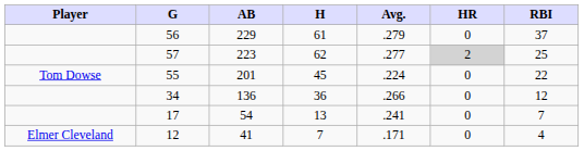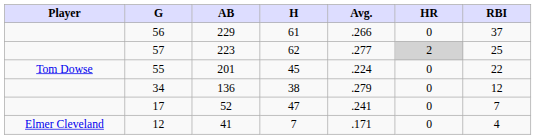 <table class="wikitable sortable">
 <tr>
 <th style="background:#ddf; width:16%;">Player</th>
 <th style="background:#ddf; width:9%;">G</th>
 <th style="background:#ddf; width:9%;">AB</th>
 <th style="background:#ddf; width:9%;">H</th>
 <th style="background:#ddf; width:9%;">Avg.</th>
 <th style="background:#ddf; width:9%;">HR</th>
 <th style="background:#ddf; width:9%;">RBI</th>
 </tr>
 <tr style="text-align:center;">
 <td></td>
 <td>56</td>
 <td>229</td>
 <td>61</td>
-<td>.279</td>
+<td>.266</td>
 <td>0</td>
 <td>37</td>
 </tr>
 <tr style="text-align:center;">
 <td></td>
 <td>57</td>
 <td>223</td>
 <td>62</td>
 <td>.277</td>
 <td style="background: lightgrey;">2</td>
 <td>25</td>
 </tr>
 <tr style="text-align:center;">
 <td><a href='#'>Tom Dowse</a></td>
 <td>55</td>
 <td>201</td>
 <td>45</td>
 <td>.224</td>
 <td>0</td>
 <td>22</td>
 </tr>
 <tr align=center>
 <td></td>
 <td>34</td>
 <td>136</td>
-<td>36</td>
-<td>.266</td>
+<td>38</td>
+<td>.279</td>
 <td>0</td>
 <td>12</td>
 </tr>
 <tr style="text-align:center;">
 <td></td>
 <td>17</td>
-<td>54</td>
-<td>13</td>
+<td>52</td>
+<td>47</td>
 <td>.241</td>
 <td>0</td>
 <td>7</td>
 </tr>
 <tr align=center>
 <td><a href='#'>Elmer Cleveland</a></td>
 <td>12</td>
 <td>41</td>
 <td>7</td>
 <td>.171</td>
 <td>0</td>
 <td>4</td>
 </tr>
 </table>
